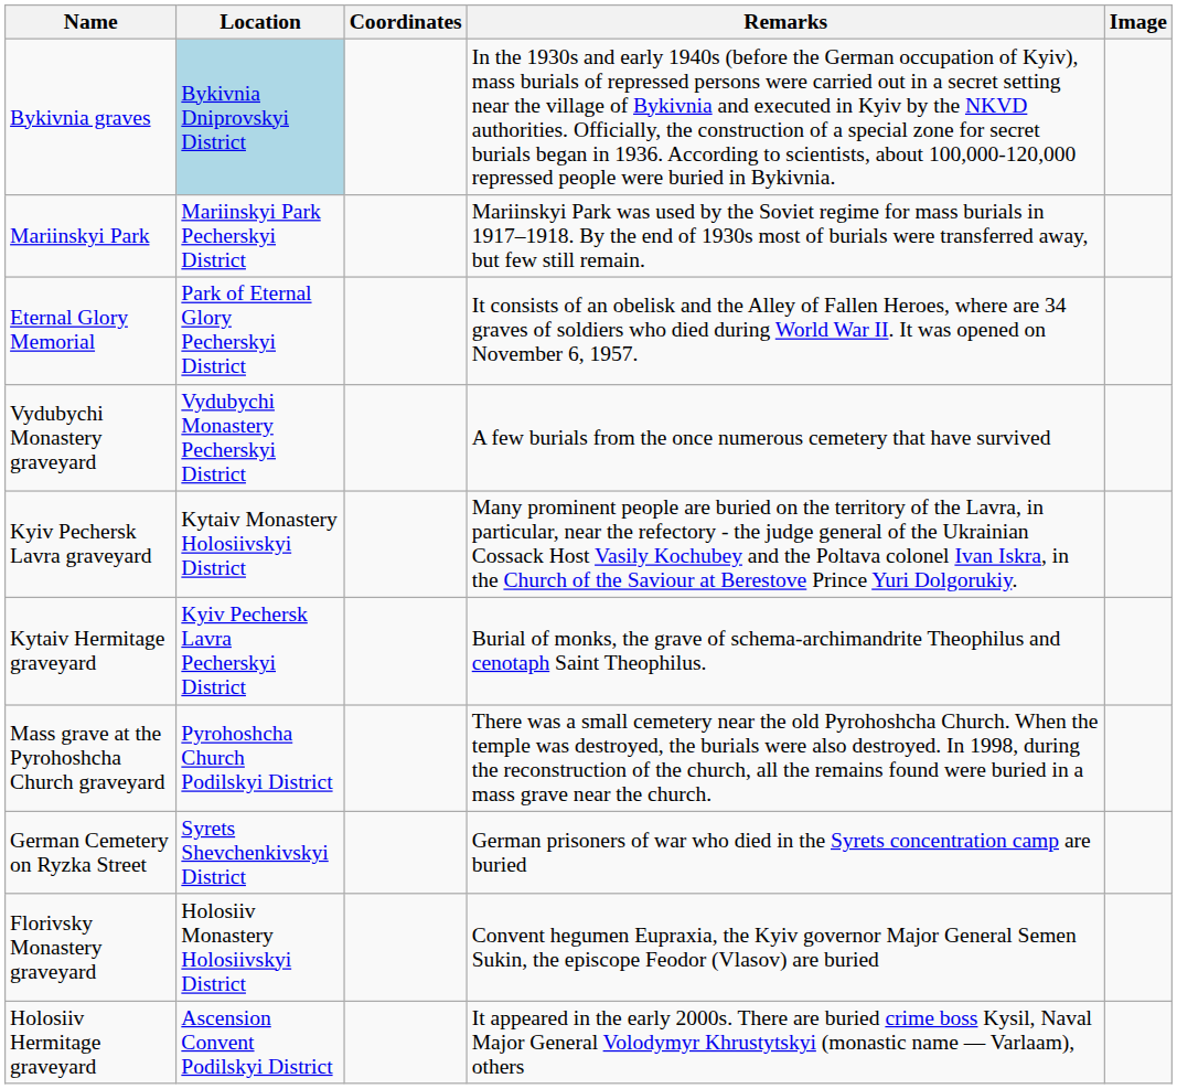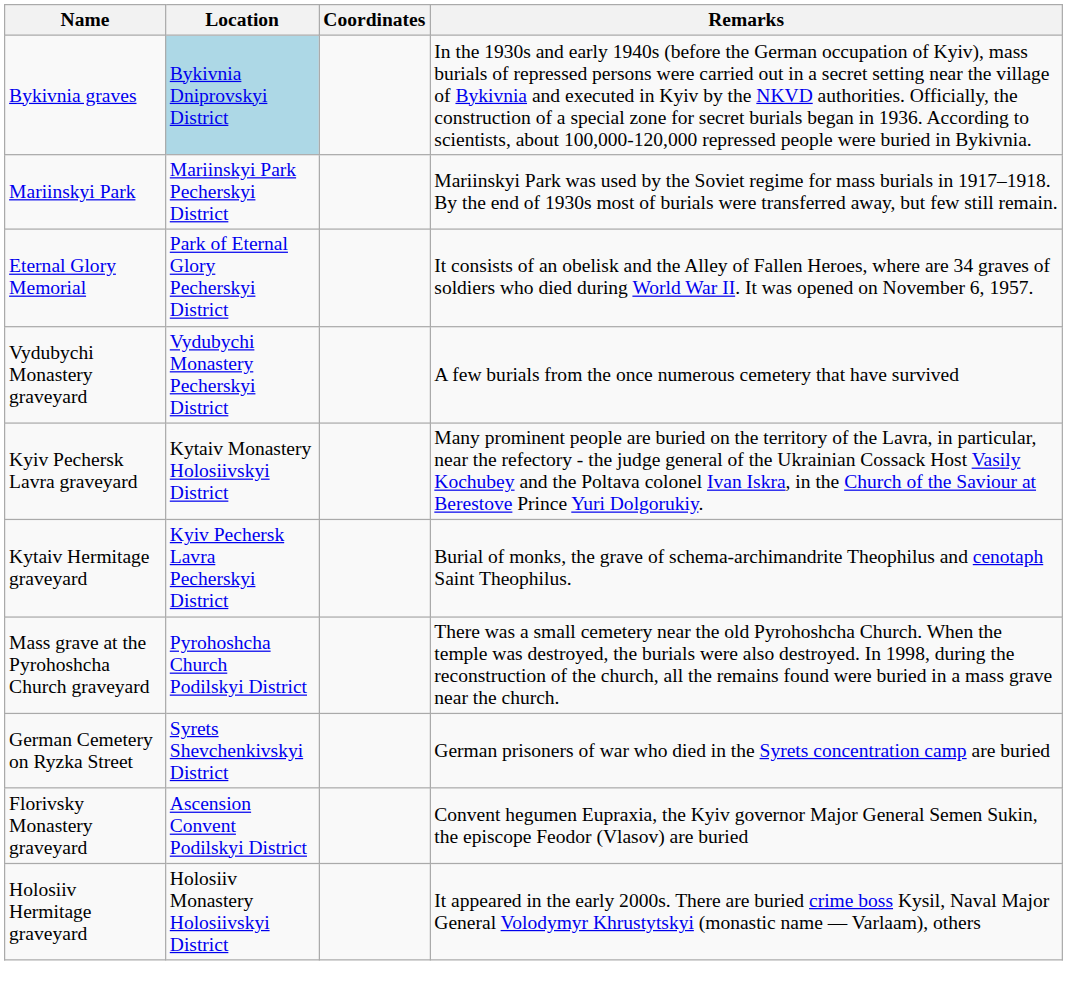 <table class="wikitable sortable">
 <tr>
 <th>Name</th>
 <th>Location</th>
 <th>Coordinates</th>
 <th>Remarks</th>
-<th>Image</th>
 </tr>
 <tr>
 <td><a href='#'>Bykivnia graves</a></td>
 <td style="background: lightblue;"><a href='#'>Bykivnia</a><br><a href='#'>Dniprovskyi District</a></td>
 <td></td>
 <td>In the 1930s and early 1940s (before the German occupation of Kyiv), mass burials of repressed persons were carried out in a secret setting near the village of <a href='#'>Bykivnia</a> and executed in Kyiv by the <a href='#'>NKVD</a> authorities. Officially, the construction of a special zone for secret burials began in 1936. According to scientists, about 100,000-120,000 repressed people were buried in Bykivnia.</td>
-<td></td>
 </tr>
 <tr>
 <td><a href='#'>Mariinskyi Park</a></td>
 <td><a href='#'>Mariinskyi Park</a><br><a href='#'>Pecherskyi District</a></td>
 <td></td>
 <td>Mariinskyi Park was used by the Soviet regime for mass burials in 1917–1918. By the end of 1930s most of burials were transferred away, but few still remain.</td>
-<td></td>
 </tr>
 <tr>
 <td><a href='#'>Eternal Glory Memorial</a></td>
 <td><a href='#'>Park of Eternal Glory</a><br><a href='#'>Pecherskyi District</a></td>
 <td></td>
 <td>It consists of an obelisk and the Alley of Fallen Heroes, where are 34 graves of soldiers who died during <a href='#'>World War II</a>. It was opened on November 6, 1957.</td>
-<td></td>
 </tr>
 <tr>
 <td>Vydubychi Monastery graveyard</td>
 <td><a href='#'>Vydubychi Monastery</a><br><a href='#'>Pecherskyi District</a></td>
 <td></td>
 <td>A few burials from the once numerous cemetery that have survived</td>
-<td></td>
 </tr>
 <tr>
 <td>Kyiv Pechersk Lavra graveyard</td>
 <td>Kytaiv Monastery<br><a href='#'>Holosiivskyi District</a></td>
 <td></td>
 <td>Many prominent people are buried on the territory of the Lavra, in particular, near the refectory - the judge general of the Ukrainian Cossack Host <a href='#'>Vasily Kochubey</a> and the Poltava colonel <a href='#'>Ivan Iskra</a>, in the <a href='#'>Church of the Saviour at Berestove</a> Prince <a href='#'>Yuri Dolgorukiy</a>.</td>
-<td></td>
 </tr>
 <tr>
 <td>Kytaiv Hermitage graveyard</td>
 <td><a href='#'>Kyiv Pechersk Lavra</a><br><a href='#'>Pecherskyi District</a></td>
 <td></td>
 <td>Burial of monks, the grave of schema-archimandrite Theophilus and <a href='#'>cenotaph</a> Saint Theophilus.</td>
-<td></td>
 </tr>
 <tr>
 <td>Mass grave at the Pyrohoshcha Church graveyard</td>
 <td><a href='#'>Pyrohoshcha Church</a><br><a href='#'>Podilskyi District</a></td>
 <td></td>
 <td>There was a small cemetery near the old Pyrohoshcha Church. When the temple was destroyed, the burials were also destroyed. In 1998, during the reconstruction of the church, all the remains found were buried in a mass grave near the church.</td>
-<td></td>
 </tr>
 <tr>
 <td>German Cemetery on Ryzka Street</td>
 <td><a href='#'>Syrets</a><br><a href='#'>Shevchenkivskyi District</a></td>
 <td></td>
 <td>German prisoners of war who died in the <a href='#'>Syrets concentration camp</a> are buried</td>
-<td></td>
 </tr>
 <tr>
 <td>Florivsky Monastery graveyard</td>
-<td>Holosiiv Monastery<br><a href='#'>Holosiivskyi District</a></td>
+<td><a href='#'>Ascension Convent</a><br><a href='#'>Podilskyi District</a></td>
 <td></td>
 <td>Convent hegumen Eupraxia, the Kyiv governor Major General Semen Sukin, the episcope Feodor (Vlasov) are buried</td>
-<td></td>
 </tr>
 <tr>
 <td>Holosiiv Hermitage graveyard</td>
-<td><a href='#'>Ascension Convent</a><br><a href='#'>Podilskyi District</a></td>
+<td>Holosiiv Monastery<br><a href='#'>Holosiivskyi District</a></td>
 <td></td>
 <td>It appeared in the early 2000s. There are buried <a href='#'>crime boss</a> Kysil, Naval Major General <a href='#'>Volodymyr Khrustytskyi</a> (monastic name — Varlaam), others</td>
-<td></td>
 </tr>
 </table>
